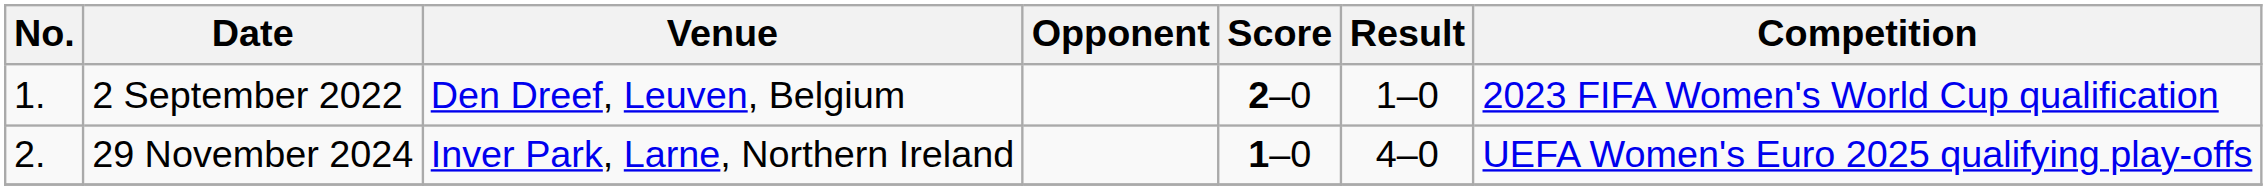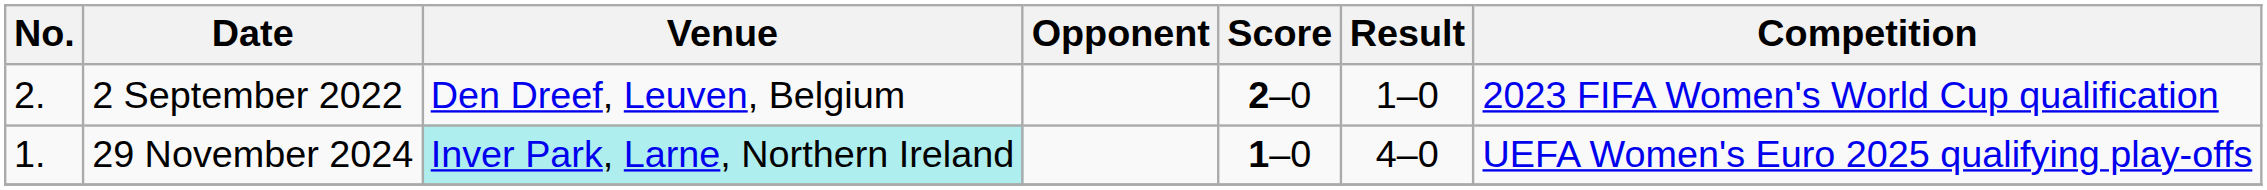 <table class="wikitable">
 <tr>
 <th>No.</th>
 <th>Date</th>
 <th>Venue</th>
 <th>Opponent</th>
 <th>Score</th>
 <th>Result</th>
 <th>Competition</th>
 </tr>
 <tr>
-<td>1.</td>
+<td>2.</td>
 <td>2 September 2022</td>
 <td><a href='#'>Den Dreef</a>, <a href='#'>Leuven</a>, Belgium</td>
 <td></td>
 <td align=center><strong>2</strong>–0</td>
 <td align=center>1–0</td>
 <td><a href='#'>2023 FIFA Women's World Cup qualification</a></td>
 </tr>
 <tr>
-<td>2.</td>
+<td>1.</td>
 <td>29 November 2024</td>
-<td><a href='#'>Inver Park</a>, <a href='#'>Larne</a>, Northern Ireland</td>
+<td style="background: paleturquoise;"><a href='#'>Inver Park</a>, <a href='#'>Larne</a>, Northern Ireland</td>
 <td></td>
 <td align=center><strong>1</strong>–0</td>
 <td align=center>4–0</td>
 <td><a href='#'>UEFA Women's Euro 2025 qualifying play-offs</a></td>
 </tr>
 <tr>
 </tr>
 </table>
